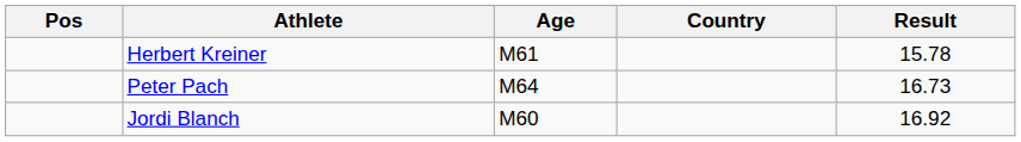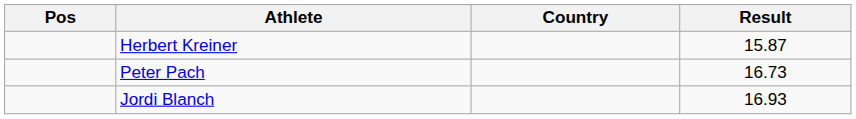 <table class="wikitable"  style="text-align:center; width:50%;">
 <tr>
 <th>Pos</th>
 <th>Athlete</th>
-<th>Age</th>
 <th>Country</th>
 <th>Result</th>
 </tr>
 <tr>
 <td align=center></td>
 <td align=left><a href='#'>Herbert Kreiner</a></td>
-<td align=left>M61</td>
 <td align=left></td>
-<td>15.78</td>
+<td>15.87</td>
 </tr>
 <tr>
 <td align=center></td>
 <td align=left><a href='#'>Peter Pach</a></td>
-<td align=left>M64</td>
 <td align=left></td>
 <td>16.73</td>
 </tr>
 <tr>
 <td align=center></td>
 <td align=left><a href='#'>Jordi Blanch</a></td>
-<td align=left>M60</td>
 <td align=left></td>
-<td>16.92</td>
+<td>16.93</td>
 </tr>
 </table>
